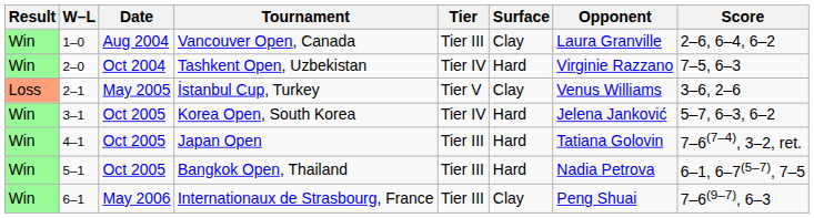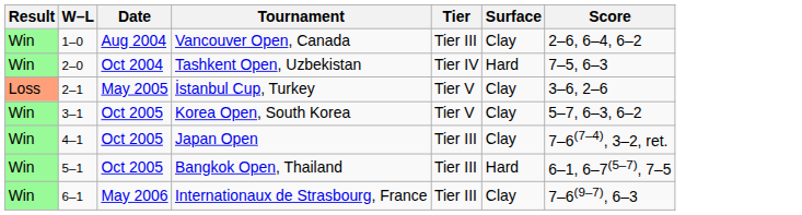 <table class="sortable wikitable">
 <tr>
 <th>Result</th>
 <th class="unsortable">W–L</th>
 <th>Date</th>
 <th>Tournament</th>
 <th>Tier</th>
 <th>Surface</th>
-<th>Opponent</th>
 <th class="unsortable">Score</th>
 </tr>
 <tr>
 <td bgcolor="98FB98">Win</td>
 <td><small>1–0</small></td>
 <td><a href='#'>Aug 2004</a></td>
 <td><a href='#'>Vancouver Open</a>, Canada</td>
 <td>Tier III</td>
 <td>Clay</td>
-<td> <a href='#'>Laura Granville</a></td>
 <td>2–6, 6–4, 6–2</td>
 </tr>
 <tr>
 <td bgcolor="98FB98">Win</td>
 <td><small>2–0</small></td>
 <td><a href='#'>Oct 2004</a></td>
 <td><a href='#'>Tashkent Open</a>, Uzbekistan</td>
 <td>Tier IV</td>
 <td>Hard</td>
-<td> <a href='#'>Virginie Razzano</a></td>
 <td>7–5, 6–3</td>
 </tr>
 <tr>
 <td bgcolor="FFA07A">Loss</td>
 <td><small>2–1</small></td>
 <td><a href='#'>May 2005</a></td>
 <td><a href='#'>İstanbul Cup</a>, Turkey</td>
 <td>Tier V</td>
 <td>Clay</td>
-<td> <a href='#'>Venus Williams</a></td>
 <td>3–6, 2–6</td>
 </tr>
 <tr>
 <td bgcolor="98FB98">Win</td>
 <td><small>3–1</small></td>
 <td><a href='#'>Oct 2005</a></td>
 <td><a href='#'>Korea Open</a>, South Korea</td>
-<td>Tier IV</td>
-<td>Hard</td>
-<td> <a href='#'>Jelena Janković</a></td>
+<td>Tier V</td>
+<td>Clay</td>
 <td>5–7, 6–3, 6–2</td>
 </tr>
 <tr>
 <td bgcolor="98FB98">Win</td>
 <td><small>4–1</small></td>
 <td><a href='#'>Oct 2005</a></td>
 <td><a href='#'>Japan Open</a></td>
 <td>Tier III</td>
-<td>Hard</td>
-<td> <a href='#'>Tatiana Golovin</a></td>
+<td>Clay</td>
 <td>7–6<sup>(7–4)</sup>, 3–2, ret.</td>
 </tr>
 <tr>
 <td bgcolor="98FB98">Win</td>
 <td><small>5–1</small></td>
 <td><a href='#'>Oct 2005</a></td>
 <td><a href='#'>Bangkok Open</a>, Thailand</td>
 <td>Tier III</td>
 <td>Hard</td>
-<td> <a href='#'>Nadia Petrova</a></td>
 <td>6–1, 6–7<sup>(5–7)</sup>, 7–5</td>
 </tr>
 <tr>
 <td bgcolor="98FB98">Win</td>
 <td><small>6–1</small></td>
 <td><a href='#'>May 2006</a></td>
 <td><a href='#'>Internationaux de Strasbourg</a>, France</td>
 <td>Tier III</td>
 <td>Clay</td>
-<td> <a href='#'>Peng Shuai</a></td>
 <td>7–6<sup>(9–7)</sup>, 6–3</td>
 </tr>
 </table>
